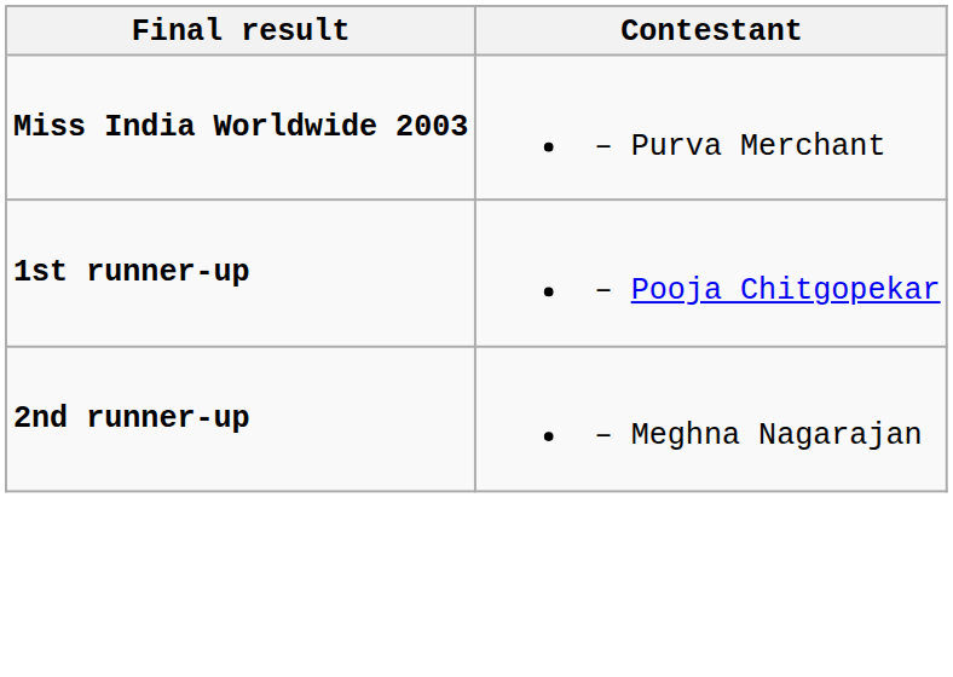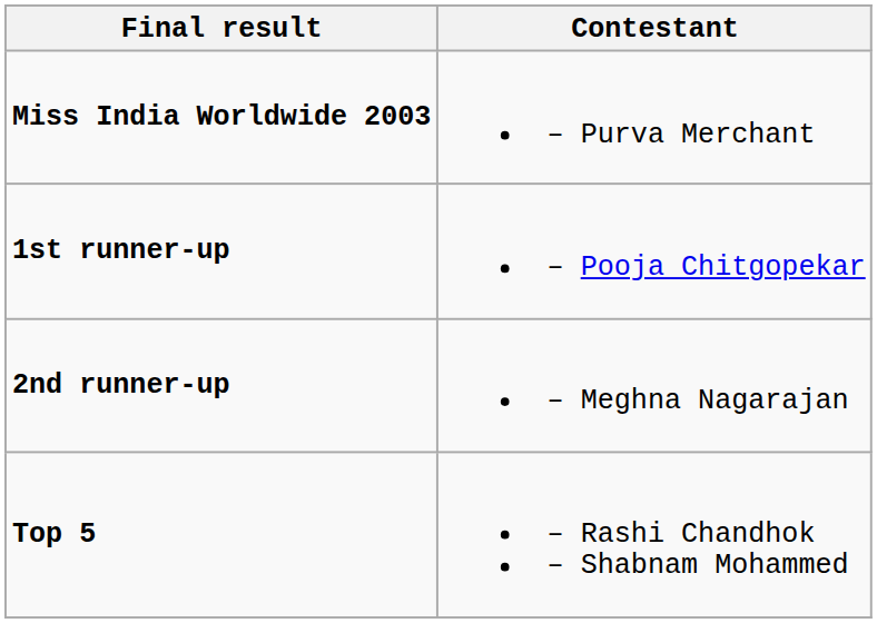 <table class="wikitable">
 <tr>
 <th>Final result</th>
 <th>Contestant</th>
 </tr>
 <tr>
 <td><strong>Miss India Worldwide 2003</strong></td>
 <td><br><ul><li><strong></strong> – Purva Merchant</li></ul></td>
 </tr>
 <tr>
 <td><strong>1st runner-up</strong></td>
 <td><br><ul><li><strong></strong> – <a href='#'>Pooja Chitgopekar</a></li></ul></td>
 </tr>
 <tr>
 <td><strong>2nd runner-up</strong></td>
 <td><br><ul><li><strong></strong> – Meghna Nagarajan</li></ul></td>
 </tr>
+<tr>
+<td><strong>Top 5</strong></td>
+<td><br><ul><li><strong></strong> – Rashi Chandhok</li><li><strong></strong> – Shabnam Mohammed</li></ul></td>
+</tr>
 </table>
